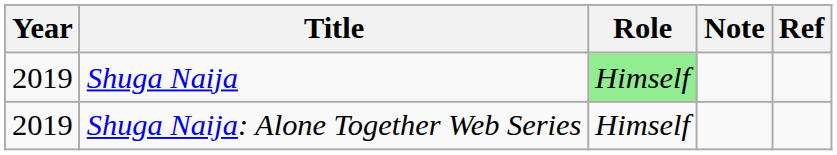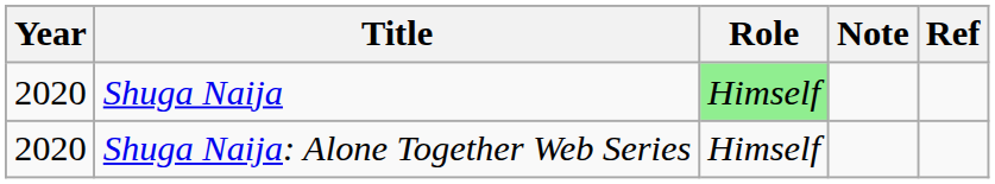 <table class="wikitable">
 <tr>
 <th>Year</th>
 <th>Title</th>
 <th>Role</th>
 <th>Note</th>
 <th>Ref</th>
 </tr>
 <tr>
-<td>2019</td>
+<td>2020</td>
 <td><em><a href='#'>Shuga Naija</a></em></td>
 <td style="background: lightgreen;"><em>Himself</em></td>
 <td></td>
 <td></td>
 </tr>
 <tr>
-<td>2019</td>
+<td>2020</td>
 <td><em><a href='#'>Shuga Naija</a>: Alone Together Web Series</em></td>
 <td><em>Himself</em></td>
 <td></td>
 <td></td>
 </tr>
 </table>
